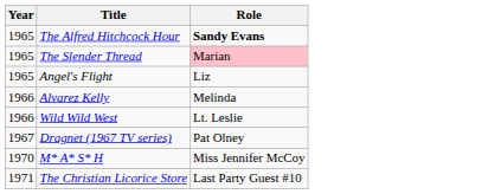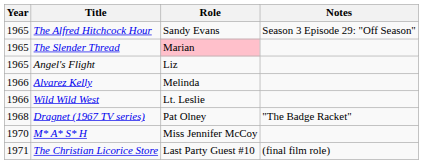 <table class="wikitable">
 <tr>
 <th>Year</th>
 <th>Title</th>
 <th>Role</th>
+<th>Notes</th>
 </tr>
 <tr>
 <td>1965</td>
 <td><em><a href='#'>The Alfred Hitchcock Hour</a></em></td>
-<td><strong>Sandy Evans</strong></td>
+<td>Sandy Evans</td>
+<td>Season 3 Episode 29: "Off Season"</td>
 </tr>
 <tr>
 <td>1965</td>
 <td><em><a href='#'>The Slender Thread</a></em></td>
 <td style="background: pink;">Marian</td>
+<td></td>
 </tr>
 <tr>
 <td>1965</td>
 <td><em>Angel's Flight</em></td>
 <td>Liz</td>
+<td></td>
 </tr>
 <tr>
 <td>1966</td>
 <td><em><a href='#'>Alvarez Kelly</a></em></td>
 <td>Melinda</td>
+<td></td>
 </tr>
 <tr>
 <td>1966</td>
 <td><em><a href='#'>Wild Wild West</a></em></td>
 <td>Lt. Leslie</td>
+<td></td>
 </tr>
 <tr>
-<td>1967</td>
+<td>1968</td>
 <td><em><a href='#'>Dragnet (1967 TV series)</a></em></td>
 <td>Pat Olney</td>
+<td>"The Badge Racket"</td>
 </tr>
 <tr>
 <td>1970</td>
 <td><em><a href='#'>M* A* S* H</a></em></td>
 <td>Miss Jennifer McCoy</td>
+<td></td>
 </tr>
 <tr>
 <td>1971</td>
 <td><em><a href='#'>The Christian Licorice Store</a></em></td>
 <td>Last Party Guest #10</td>
+<td>(final film role)</td>
 </tr>
 </table>
